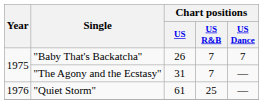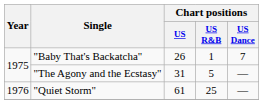 <table class="wikitable" style="text-align:center;">
 <tr>
 <th rowspan="2">Year</th>
 <th rowspan="2">Single</th>
 <th colspan="3">Chart positions</th>
 </tr>
 <tr style="font-size:smaller;">
 <th width="40"><a href='#'>US</a></th>
 <th width="40"><a href='#'>US<br>R&B</a></th>
 <th width="40"><a href='#'>US<br>Dance</a></th>
 </tr>
 <tr>
 <td rowspan="2">1975</td>
 <td align="left">"Baby That's Backatcha"</td>
 <td>26</td>
-<td>7</td>
+<td>1</td>
 <td>7</td>
 </tr>
 <tr>
 <td align="left">"The Agony and the Ecstasy"</td>
 <td>31</td>
-<td>7</td>
+<td>5</td>
 <td>—</td>
 </tr>
 <tr>
 <td rowspan="1">1976</td>
 <td align="left">"Quiet Storm"</td>
 <td>61</td>
 <td>25</td>
 <td>—</td>
 </tr>
 <tr>
 </tr>
 </table>
